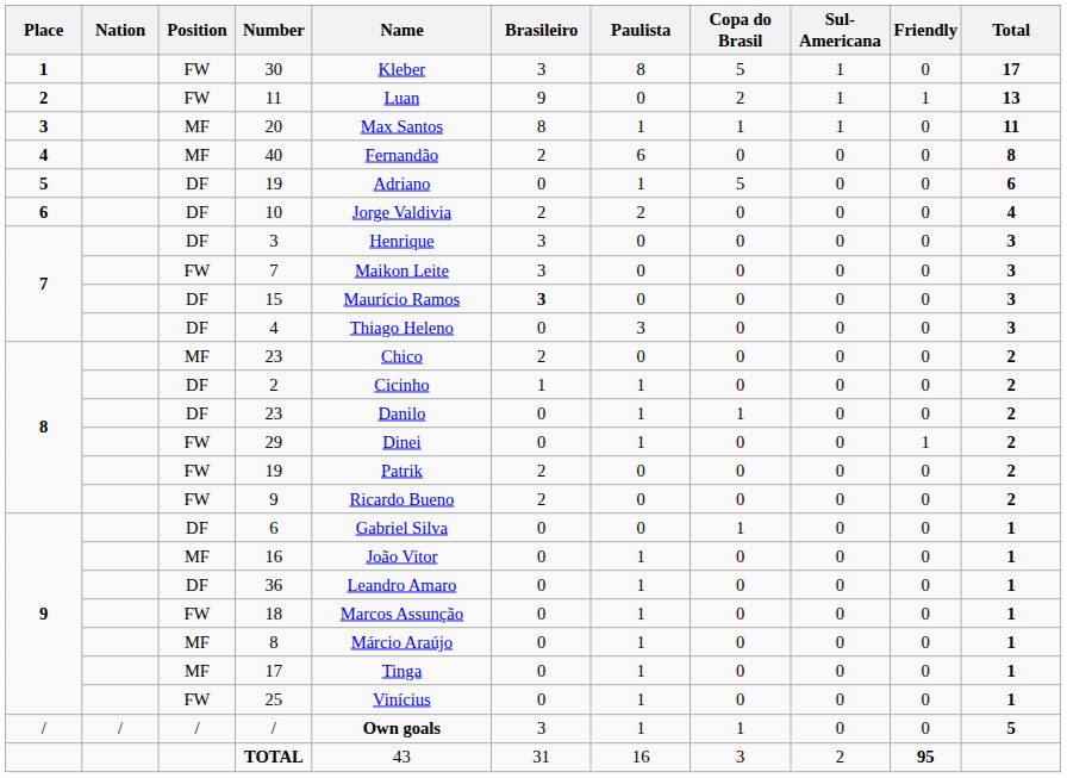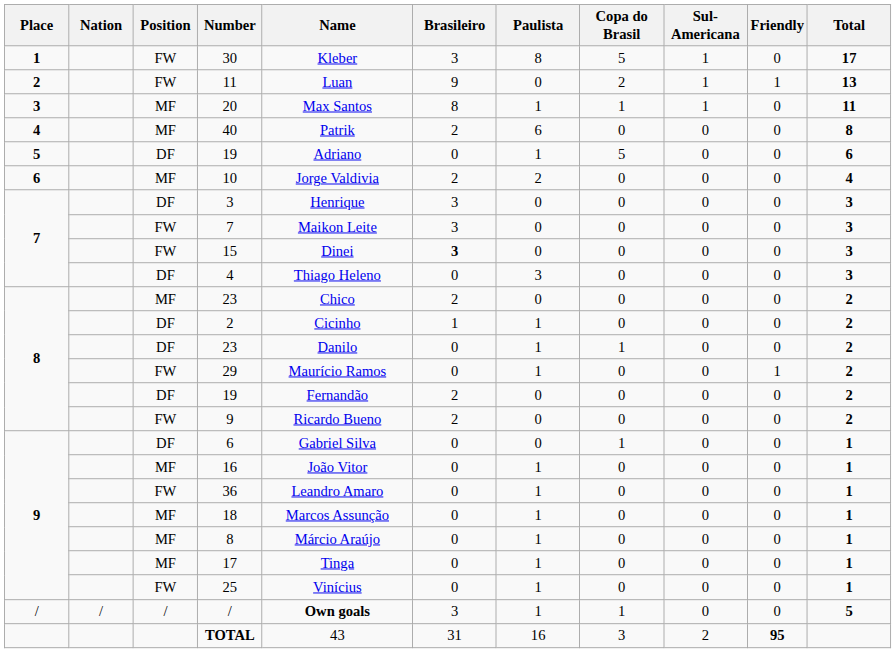 <table class="wikitable" style="font-size: 95%; text-align: center;">
 <tr>
 <th width=60>Place</th>
 <th width=60>Nation</th>
 <th width=60>Position</th>
 <th width=60>Number</th>
 <th width=150>Name</th>
 <th width=80>Brasileiro</th>
 <th width=80>Paulista</th>
 <th width=80>Copa do Brasil</th>
 <th width=80>Sul-Americana</th>
 <th witdh=80>Friendly</th>
 <th width=80>Total</th>
 </tr>
 <tr>
 <td rowspan="1"><strong>1</strong></td>
 <td></td>
 <td>FW</td>
 <td>30</td>
 <td><a href='#'>Kleber</a></td>
 <td>3</td>
 <td>8</td>
 <td>5</td>
 <td>1</td>
 <td>0</td>
 <td><strong>17</strong></td>
 </tr>
 <tr>
 <td rowspan="1"><strong>2</strong></td>
 <td></td>
 <td>FW</td>
 <td>11</td>
 <td><a href='#'>Luan</a></td>
 <td>9</td>
 <td>0</td>
 <td>2</td>
 <td>1</td>
 <td>1</td>
 <td><strong>13</strong></td>
 </tr>
 <tr>
 <td rowspan="1"><strong>3</strong></td>
 <td></td>
 <td>MF</td>
 <td>20</td>
 <td><a href='#'>Max Santos</a></td>
 <td>8</td>
 <td>1</td>
 <td>1</td>
 <td>1</td>
 <td>0</td>
 <td><strong>11</strong></td>
 </tr>
 <tr>
 <td rowspan="1"><strong>4</strong></td>
 <td></td>
 <td>MF</td>
 <td>40</td>
-<td><a href='#'>Fernandão</a></td>
+<td><a href='#'>Patrik</a></td>
 <td>2</td>
 <td>6</td>
 <td>0</td>
 <td>0</td>
 <td>0</td>
 <td><strong>8</strong></td>
 </tr>
 <tr>
 <td rowspan="1"><strong>5</strong></td>
 <td></td>
 <td>DF</td>
 <td>19</td>
 <td><a href='#'>Adriano</a></td>
 <td>0</td>
 <td>1</td>
 <td>5</td>
 <td>0</td>
 <td>0</td>
 <td><strong>6</strong></td>
 </tr>
 <tr>
 <td rowspan="1"><strong>6</strong></td>
 <td></td>
-<td>DF</td>
+<td>MF</td>
 <td>10</td>
 <td><a href='#'>Jorge Valdivia</a></td>
 <td>2</td>
 <td>2</td>
 <td>0</td>
 <td>0</td>
 <td>0</td>
 <td><strong>4</strong></td>
 </tr>
 <tr>
 <td rowspan="4"><strong>7</strong></td>
 <td></td>
 <td>DF</td>
 <td>3</td>
 <td><a href='#'>Henrique</a></td>
 <td>3</td>
 <td>0</td>
 <td>0</td>
 <td>0</td>
 <td>0</td>
 <td><strong>3</strong></td>
 </tr>
 <tr>
 <td></td>
 <td>FW</td>
 <td>7</td>
 <td><a href='#'>Maikon Leite</a></td>
 <td>3</td>
 <td>0</td>
 <td>0</td>
 <td>0</td>
 <td>0</td>
 <td><strong>3</strong></td>
 </tr>
 <tr>
 <td></td>
-<td>DF</td>
+<td>FW</td>
 <td>15</td>
-<td><a href='#'>Maurício Ramos</a></td>
+<td><a href='#'>Dinei</a></td>
 <td><strong>3</strong></td>
 <td>0</td>
 <td>0</td>
 <td>0</td>
 <td>0</td>
 <td><strong>3</strong></td>
 </tr>
 <tr>
 <td></td>
 <td>DF</td>
 <td>4</td>
 <td><a href='#'>Thiago Heleno</a></td>
 <td>0</td>
 <td>3</td>
 <td>0</td>
 <td>0</td>
 <td>0</td>
 <td><strong>3</strong></td>
 </tr>
 <tr>
 <td rowspan="6"><strong>8</strong></td>
 <td></td>
 <td>MF</td>
 <td>23</td>
 <td><a href='#'>Chico</a></td>
 <td>2</td>
 <td>0</td>
 <td>0</td>
 <td>0</td>
 <td>0</td>
 <td><strong>2</strong></td>
 </tr>
 <tr>
 <td></td>
 <td>DF</td>
 <td>2</td>
 <td><a href='#'>Cicinho</a></td>
 <td>1</td>
 <td>1</td>
 <td>0</td>
 <td>0</td>
 <td>0</td>
 <td><strong>2</strong></td>
 </tr>
 <tr>
 <td></td>
 <td>DF</td>
 <td>23</td>
 <td><a href='#'>Danilo</a></td>
 <td>0</td>
 <td>1</td>
 <td>1</td>
 <td>0</td>
 <td>0</td>
 <td><strong>2</strong></td>
 </tr>
 <tr>
 <td></td>
 <td>FW</td>
 <td>29</td>
-<td><a href='#'>Dinei</a></td>
+<td><a href='#'>Maurício Ramos</a></td>
 <td>0</td>
 <td>1</td>
 <td>0</td>
 <td>0</td>
 <td>1</td>
 <td><strong>2</strong></td>
 </tr>
 <tr>
 <td></td>
-<td>FW</td>
+<td>DF</td>
 <td>19</td>
-<td><a href='#'>Patrik</a></td>
+<td><a href='#'>Fernandão</a></td>
 <td>2</td>
 <td>0</td>
 <td>0</td>
 <td>0</td>
 <td>0</td>
 <td><strong>2</strong></td>
 </tr>
 <tr>
 <td></td>
 <td>FW</td>
 <td>9</td>
 <td><a href='#'>Ricardo Bueno</a></td>
 <td>2</td>
 <td>0</td>
 <td>0</td>
 <td>0</td>
 <td>0</td>
 <td><strong>2</strong></td>
 </tr>
 <tr>
 <td rowspan="7"><strong>9</strong></td>
 <td></td>
 <td>DF</td>
 <td>6</td>
 <td><a href='#'>Gabriel Silva</a></td>
 <td>0</td>
 <td>0</td>
 <td>1</td>
 <td>0</td>
 <td>0</td>
 <td><strong>1</strong></td>
 </tr>
 <tr>
 <td></td>
 <td>MF</td>
 <td>16</td>
 <td><a href='#'>João Vitor</a></td>
 <td>0</td>
 <td>1</td>
 <td>0</td>
 <td>0</td>
 <td>0</td>
 <td><strong>1</strong></td>
 </tr>
 <tr>
 <td></td>
-<td>DF</td>
+<td>FW</td>
 <td>36</td>
 <td><a href='#'>Leandro Amaro</a></td>
 <td>0</td>
 <td>1</td>
 <td>0</td>
 <td>0</td>
 <td>0</td>
 <td><strong>1</strong></td>
 </tr>
 <tr>
 <td></td>
-<td>FW</td>
+<td>MF</td>
 <td>18</td>
 <td><a href='#'>Marcos Assunção</a></td>
 <td>0</td>
 <td>1</td>
 <td>0</td>
 <td>0</td>
 <td>0</td>
 <td><strong>1</strong></td>
 </tr>
 <tr>
 <td></td>
 <td>MF</td>
 <td>8</td>
 <td><a href='#'>Márcio Araújo</a></td>
 <td>0</td>
 <td>1</td>
 <td>0</td>
 <td>0</td>
 <td>0</td>
 <td><strong>1</strong></td>
 </tr>
 <tr>
 <td></td>
 <td>MF</td>
 <td>17</td>
 <td><a href='#'>Tinga</a></td>
 <td>0</td>
 <td>1</td>
 <td>0</td>
 <td>0</td>
 <td>0</td>
 <td><strong>1</strong></td>
 </tr>
 <tr>
 <td></td>
 <td>FW</td>
 <td>25</td>
 <td><a href='#'>Vinícius</a></td>
 <td>0</td>
 <td>1</td>
 <td>0</td>
 <td>0</td>
 <td>0</td>
 <td><strong>1</strong></td>
 </tr>
 <tr>
 <td>/</td>
 <td>/</td>
 <td>/</td>
 <td>/</td>
 <td><strong>Own goals</strong></td>
 <td>3</td>
 <td>1</td>
 <td>1</td>
 <td>0</td>
 <td>0</td>
 <td><strong>5</strong></td>
 </tr>
 <tr>
 <td></td>
 <td></td>
 <td></td>
 <td><strong>TOTAL</strong></td>
 <td>43</td>
 <td>31</td>
 <td>16</td>
 <td>3</td>
 <td>2</td>
 <td><strong>95</strong></td>
 </tr>
 </table>
